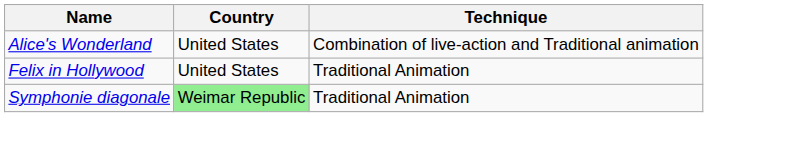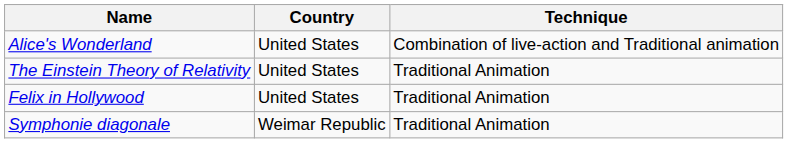 <table class="wikitable sortable">
 <tr>
 <th>Name</th>
 <th>Country</th>
 <th>Technique</th>
 </tr>
 <tr>
 <td><em><a href='#'>Alice's Wonderland</a></em></td>
 <td>United States</td>
 <td>Combination of live-action and Traditional animation</td>
 </tr>
 <tr>
+<td><em><a href='#'>The Einstein Theory of Relativity</a></em></td>
+<td>United States</td>
+<td>Traditional Animation</td>
+</tr>
+<tr>
 <td><em><a href='#'>Felix in Hollywood</a></em></td>
 <td>United States</td>
 <td>Traditional Animation</td>
 </tr>
 <tr>
 <td><em><a href='#'>Symphonie diagonale</a></em></td>
-<td style="background: lightgreen;">Weimar Republic</td>
+<td>Weimar Republic</td>
 <td>Traditional Animation</td>
 </tr>
 </table>
